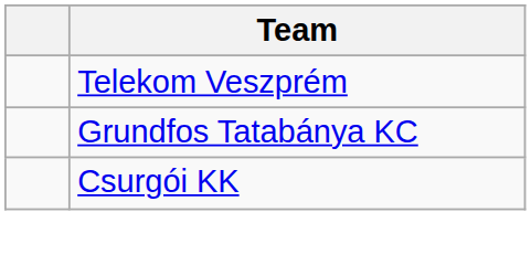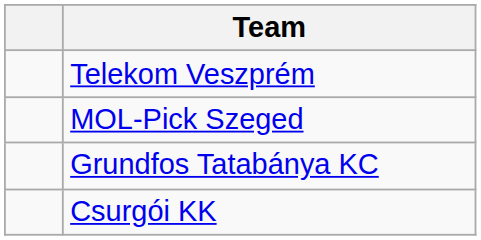 <table class="wikitable" style="text-align:center">
 <tr>
 <th width=25></th>
 <th width=220>Team</th>
 </tr>
 <tr>
 <td></td>
 <td align=left> <a href='#'>Telekom Veszprém</a></td>
 </tr>
 <tr>
 <td></td>
+<td align=left> <a href='#'>MOL-Pick Szeged</a></td>
+</tr>
+<tr>
+<td></td>
 <td align=left> <a href='#'>Grundfos Tatabánya KC</a></td>
 </tr>
 <tr>
 <td></td>
 <td align=left> <a href='#'>Csurgói KK</a></td>
 </tr>
 </table>
